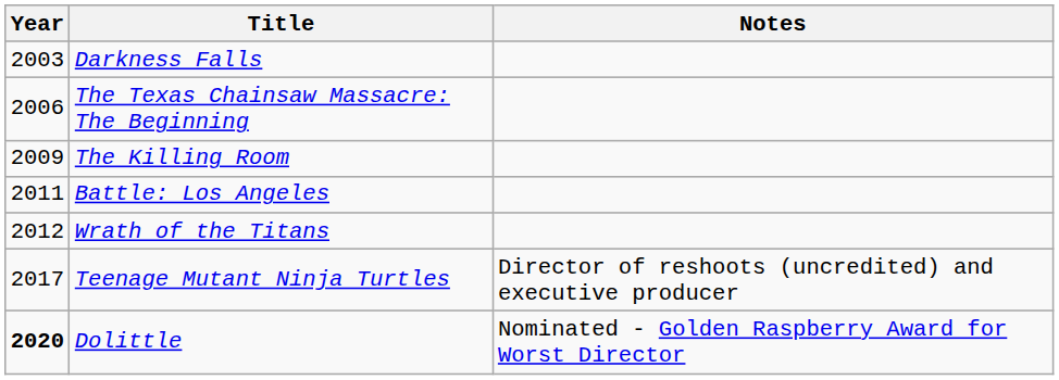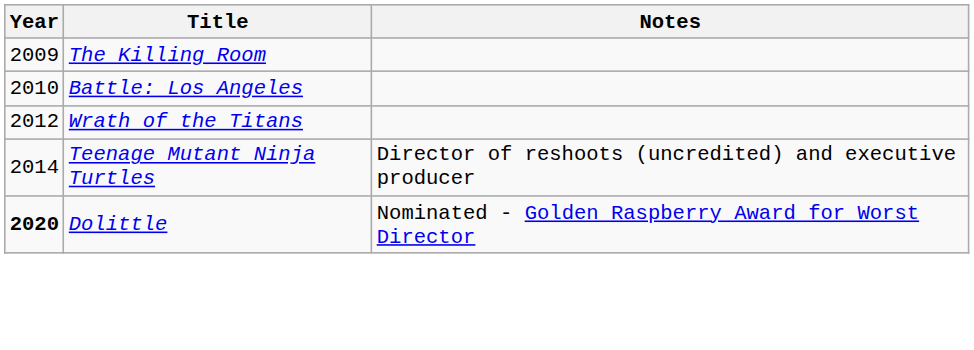 <table class="wikitable">
 <tr>
 <th>Year</th>
 <th>Title</th>
 <th>Notes</th>
 </tr>
 <tr>
-<td>2003</td>
-<td><em><a href='#'>Darkness Falls</a></em></td>
-<td></td>
-</tr>
-<tr>
-<td>2006</td>
-<td><em><a href='#'>The Texas Chainsaw Massacre: The Beginning</a></em></td>
-<td></td>
-</tr>
-<tr>
 <td>2009</td>
 <td><em><a href='#'>The Killing Room</a></em></td>
 <td></td>
 </tr>
 <tr>
-<td>2011</td>
+<td>2010</td>
 <td><em><a href='#'>Battle: Los Angeles</a></em></td>
 <td></td>
 </tr>
 <tr>
 <td>2012</td>
 <td><em><a href='#'>Wrath of the Titans</a></em></td>
 <td></td>
 </tr>
 <tr>
-<td>2017</td>
+<td>2014</td>
 <td><em><a href='#'>Teenage Mutant Ninja Turtles</a></em></td>
 <td>Director of reshoots (uncredited) and executive producer</td>
 </tr>
 <tr>
 <td><strong>2020</strong></td>
 <td><em><a href='#'>Dolittle</a></em></td>
 <td>Nominated - <a href='#'>Golden Raspberry Award for Worst Director</a></td>
 </tr>
 </table>
